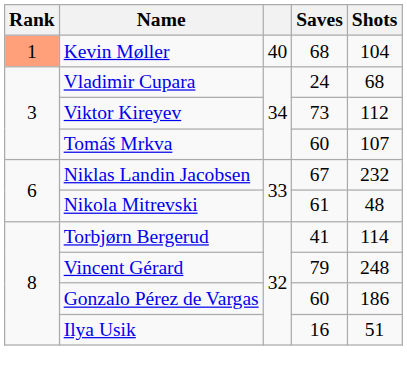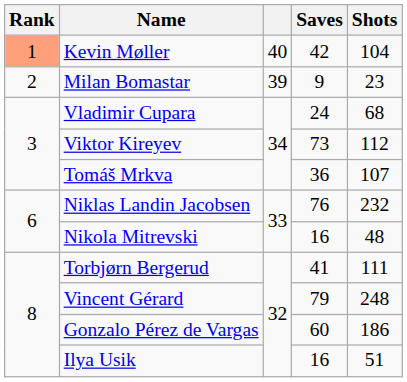 <table class="wikitable sortable" style="text-align: center;">
 <tr>
 <th>Rank</th>
 <th>Name</th>
 <th></th>
 <th>Saves</th>
 <th>Shots</th>
 </tr>
 <tr>
 <td style="background: lightsalmon;">1</td>
 <td style="text-align: left;"> <a href='#'>Kevin Møller</a></td>
 <td>40</td>
-<td>68</td>
+<td>42</td>
 <td>104</td>
+</tr>
+<tr>
+<td>2</td>
+<td style="text-align: left;"> <a href='#'>Milan Bomastar</a></td>
+<td>39</td>
+<td>9</td>
+<td>23</td>
 </tr>
 <tr>
 <td rowspan="3">3</td>
 <td style="text-align: left;"> <a href='#'>Vladimir Cupara</a></td>
 <td rowspan="3">34</td>
 <td>24</td>
 <td>68</td>
 </tr>
 <tr>
 <td style="text-align: left;"> <a href='#'>Viktor Kireyev</a></td>
 <td>73</td>
 <td>112</td>
 </tr>
 <tr>
 <td style="text-align: left;"> <a href='#'>Tomáš Mrkva</a></td>
-<td>60</td>
+<td>36</td>
 <td>107</td>
 </tr>
 <tr>
 <td rowspan="2">6</td>
 <td style="text-align: left;"> <a href='#'>Niklas Landin Jacobsen</a></td>
 <td rowspan="2">33</td>
-<td>67</td>
+<td>76</td>
 <td>232</td>
 </tr>
 <tr>
 <td style="text-align: left;"> <a href='#'>Nikola Mitrevski</a></td>
-<td>61</td>
+<td>16</td>
 <td>48</td>
 </tr>
 <tr>
 <td rowspan="4">8</td>
 <td style="text-align: left;"> <a href='#'>Torbjørn Bergerud</a></td>
 <td rowspan="4">32</td>
 <td>41</td>
-<td>114</td>
+<td>111</td>
 </tr>
 <tr>
 <td style="text-align: left;"> <a href='#'>Vincent Gérard</a></td>
 <td>79</td>
 <td>248</td>
 </tr>
 <tr>
 <td style="text-align: left;"> <a href='#'>Gonzalo Pérez de Vargas</a></td>
 <td>60</td>
 <td>186</td>
 </tr>
 <tr>
 <td style="text-align: left;"> <a href='#'>Ilya Usik</a></td>
 <td>16</td>
 <td>51</td>
 </tr>
 </table>
